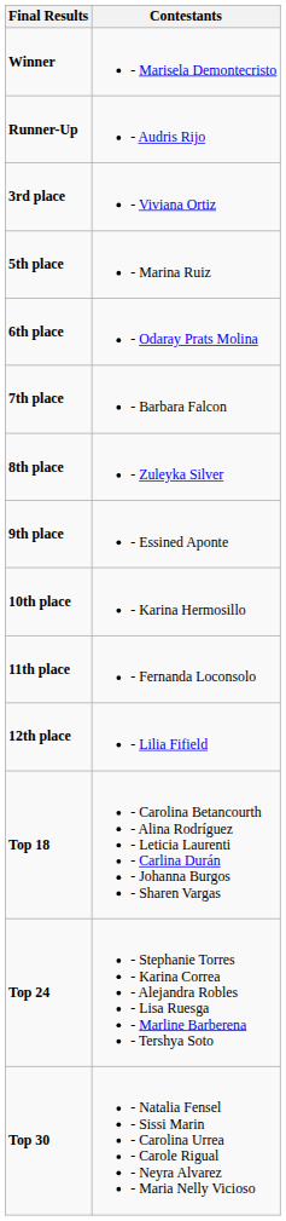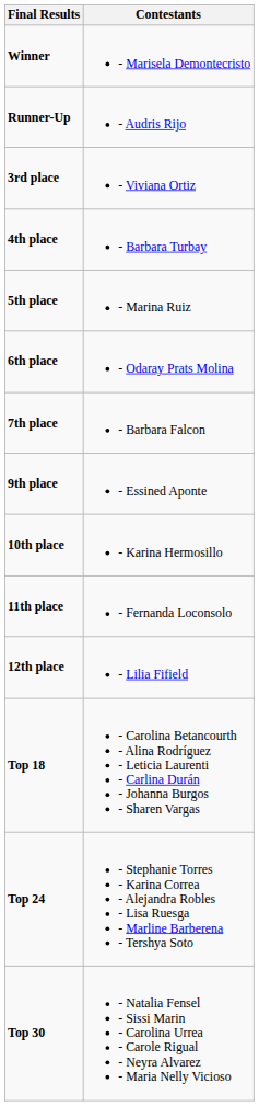 <table class="wikitable">
 <tr>
 <th>Final Results</th>
 <th>Contestants</th>
 </tr>
 <tr>
 <td><strong>Winner</strong></td>
 <td><br><ul><li><strong></strong> - <a href='#'>Marisela Demontecristo</a></li></ul></td>
 </tr>
 <tr>
 <td><strong>Runner-Up</strong></td>
 <td><br><ul><li><strong></strong> - <a href='#'>Audris Rijo</a></li></ul></td>
 </tr>
 <tr>
 <td><strong>3rd place</strong></td>
 <td><br><ul><li><strong></strong> - <a href='#'>Viviana Ortiz</a></li></ul></td>
 </tr>
 <tr>
+<td><strong>4th place</strong></td>
+<td><br><ul><li><strong></strong> -  <a href='#'>Barbara Turbay</a></li></ul></td>
+</tr>
+<tr>
 <td><strong>5th place</strong></td>
 <td><br><ul><li><strong></strong> - Marina Ruiz</li></ul></td>
 </tr>
 <tr>
 <td><strong>6th place</strong></td>
 <td><br><ul><li><strong></strong> - <a href='#'>Odaray Prats Molina</a></li></ul></td>
 </tr>
 <tr>
 <td><strong>7th place</strong></td>
 <td><br><ul><li><strong></strong> - Barbara Falcon</li></ul></td>
-</tr>
-<tr>
-<td><strong>8th place</strong></td>
-<td><br><ul><li><strong></strong> - <a href='#'>Zuleyka Silver</a></li></ul></td>
 </tr>
 <tr>
 <td><strong>9th place</strong></td>
 <td><br><ul><li><strong></strong> - Essined Aponte</li></ul></td>
 </tr>
 <tr>
 <td><strong>10th place</strong></td>
 <td><br><ul><li><strong></strong> - Karina Hermosillo</li></ul></td>
 </tr>
 <tr>
 <td><strong>11th place</strong></td>
 <td><br><ul><li><strong></strong> - Fernanda Loconsolo</li></ul></td>
 </tr>
 <tr>
 <td><strong>12th place</strong></td>
 <td><br><ul><li><strong></strong> - <a href='#'>Lilia Fifield</a></li></ul></td>
 </tr>
 <tr>
 <td><strong>Top 18</strong></td>
 <td><br><ul><li><strong></strong> - Carolina Betancourth</li><li><strong></strong> - Alina Rodríguez</li><li><strong></strong> - Leticia Laurenti</li><li><strong></strong> - <a href='#'>Carlina Durán</a></li><li><strong></strong> - Johanna Burgos</li><li><strong></strong> - Sharen Vargas</li></ul></td>
 </tr>
 <tr>
 <td><strong>Top 24</strong></td>
 <td><br><ul><li><strong></strong> - Stephanie Torres</li><li><strong></strong> - Karina Correa</li><li><strong></strong> - Alejandra Robles</li><li><strong></strong> - Lisa Ruesga</li><li><strong></strong> - <a href='#'>Marline Barberena</a></li><li><strong></strong> - Tershya Soto</li></ul></td>
 </tr>
 <tr>
 <td><strong> Top 30</strong></td>
 <td><br><ul><li><strong></strong> - Natalia Fensel</li><li><strong></strong> - Sissi Marin</li><li><strong></strong> - Carolina Urrea</li><li><strong></strong> - Carole Rigual</li><li><strong></strong> - Neyra Alvarez</li><li><strong></strong> - Maria Nelly Vicioso</li></ul></td>
 </tr>
 </table>
